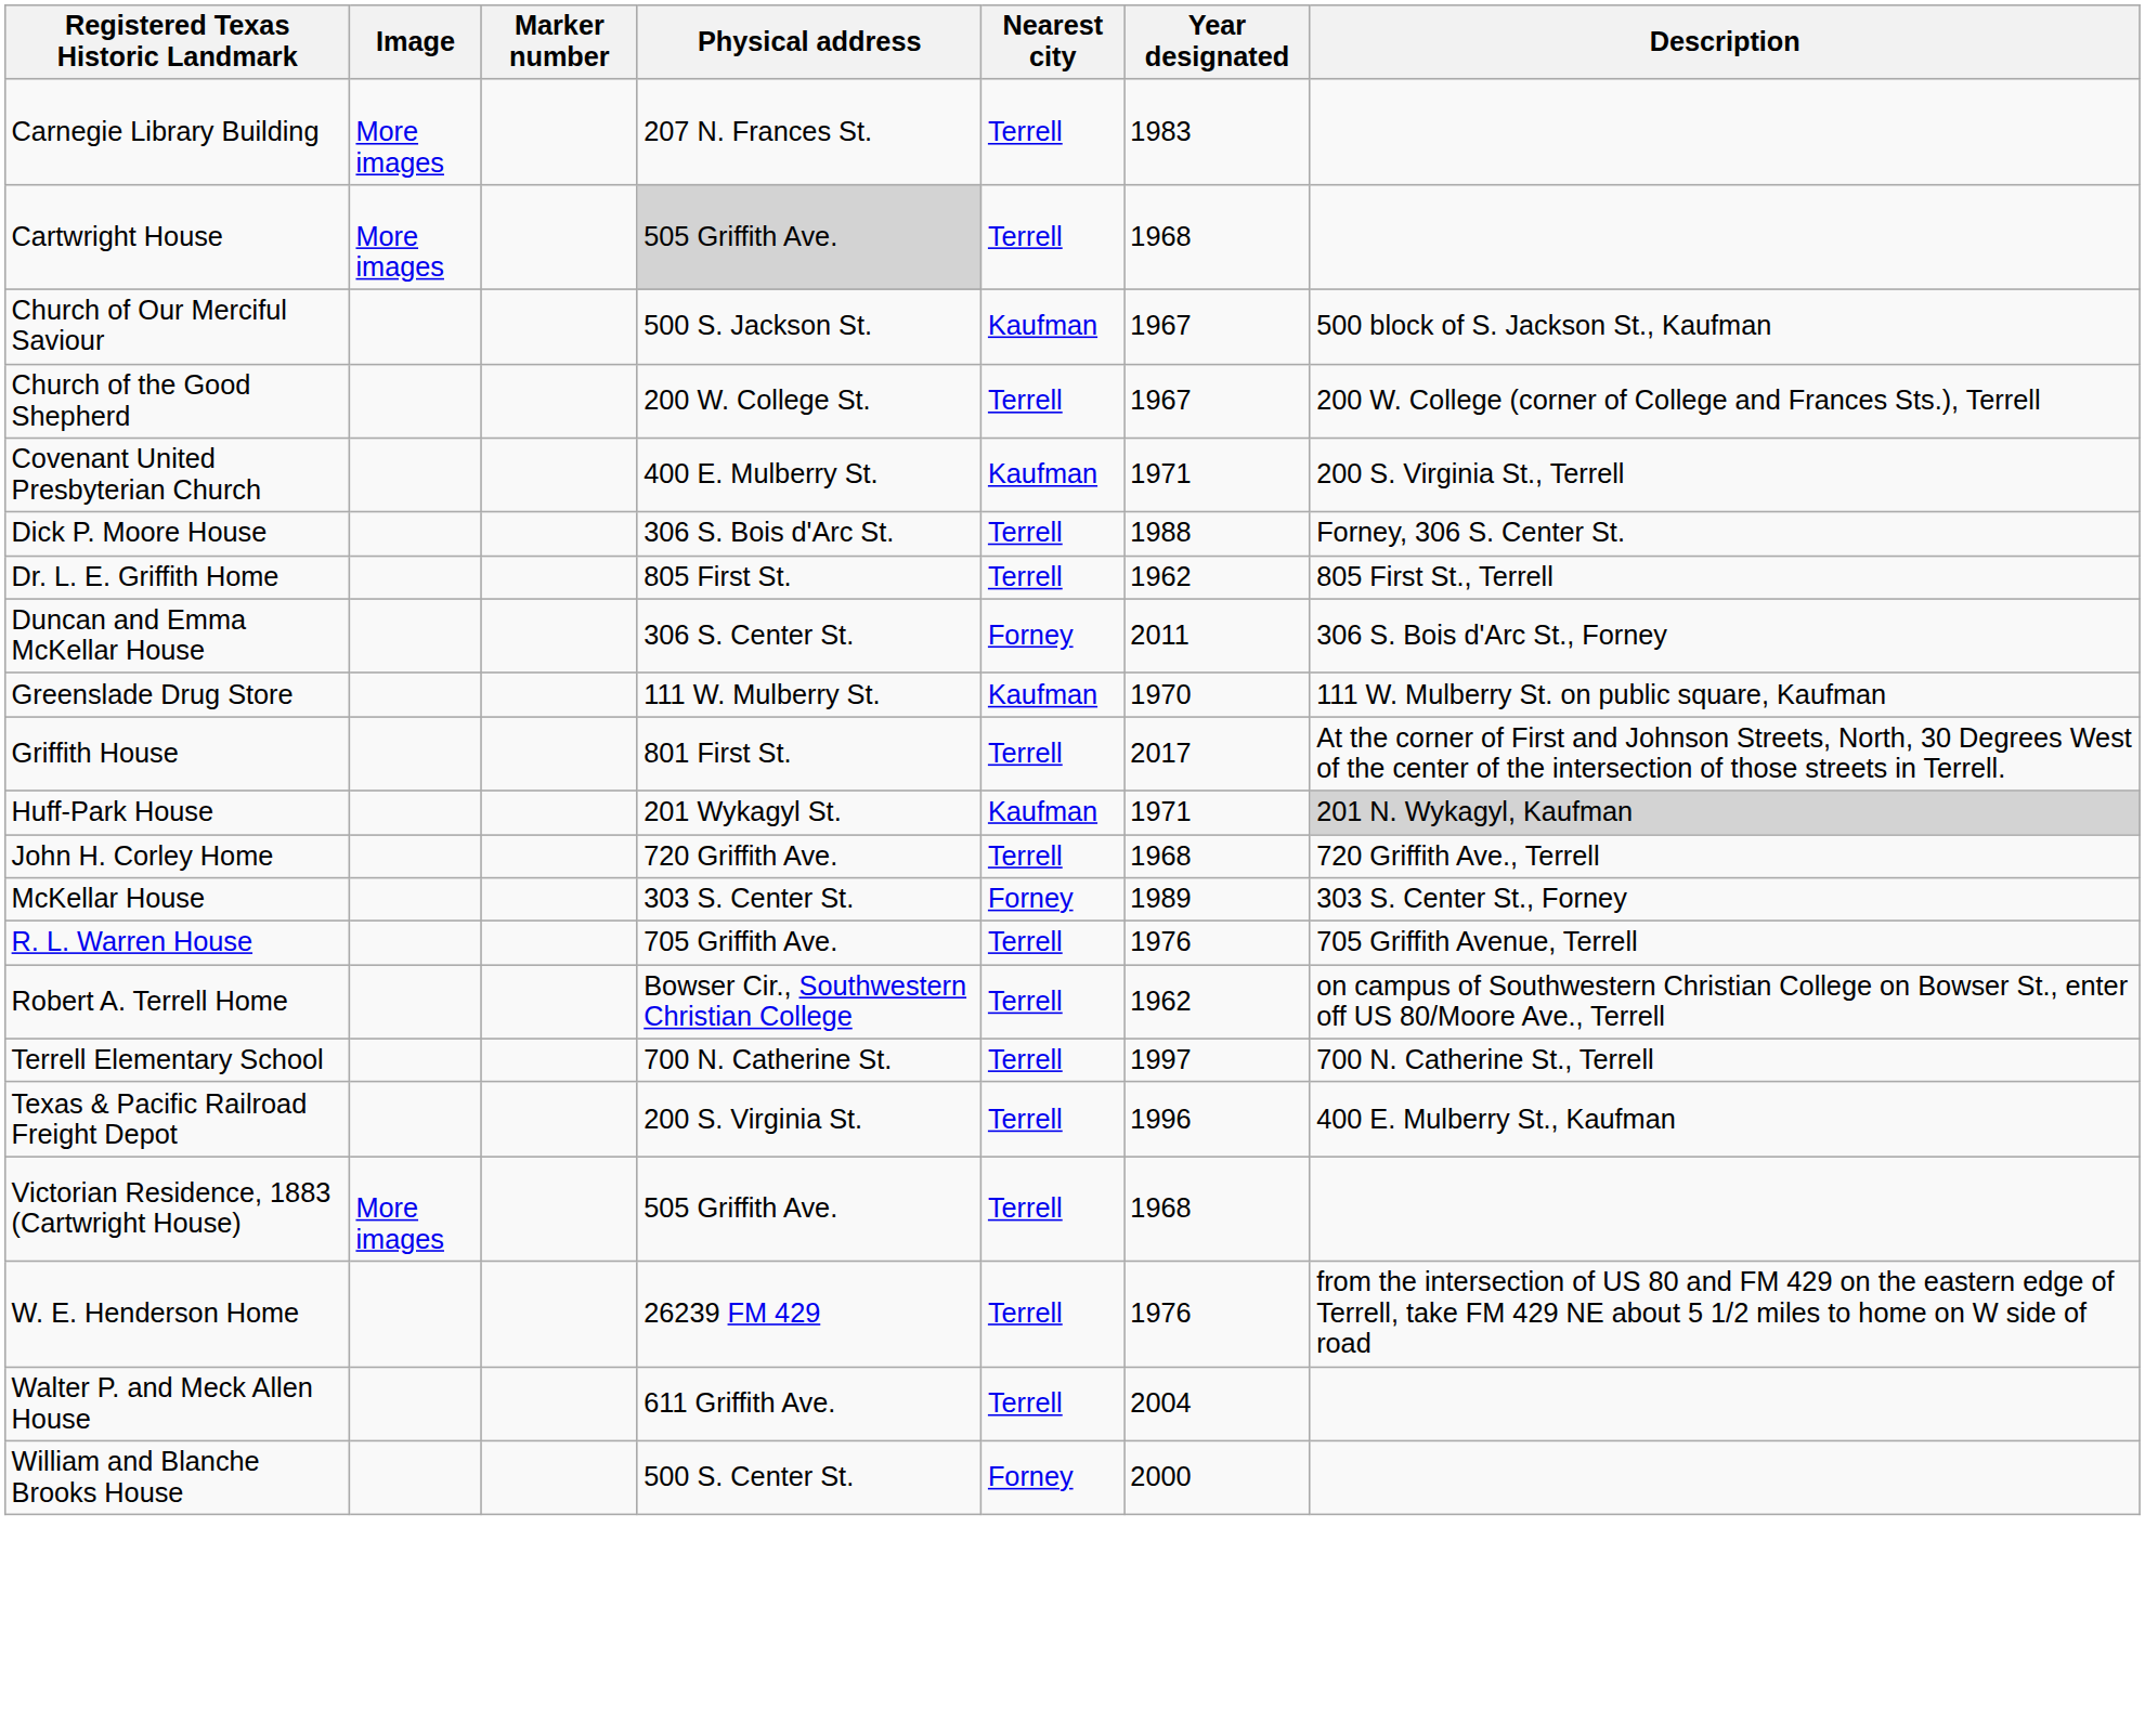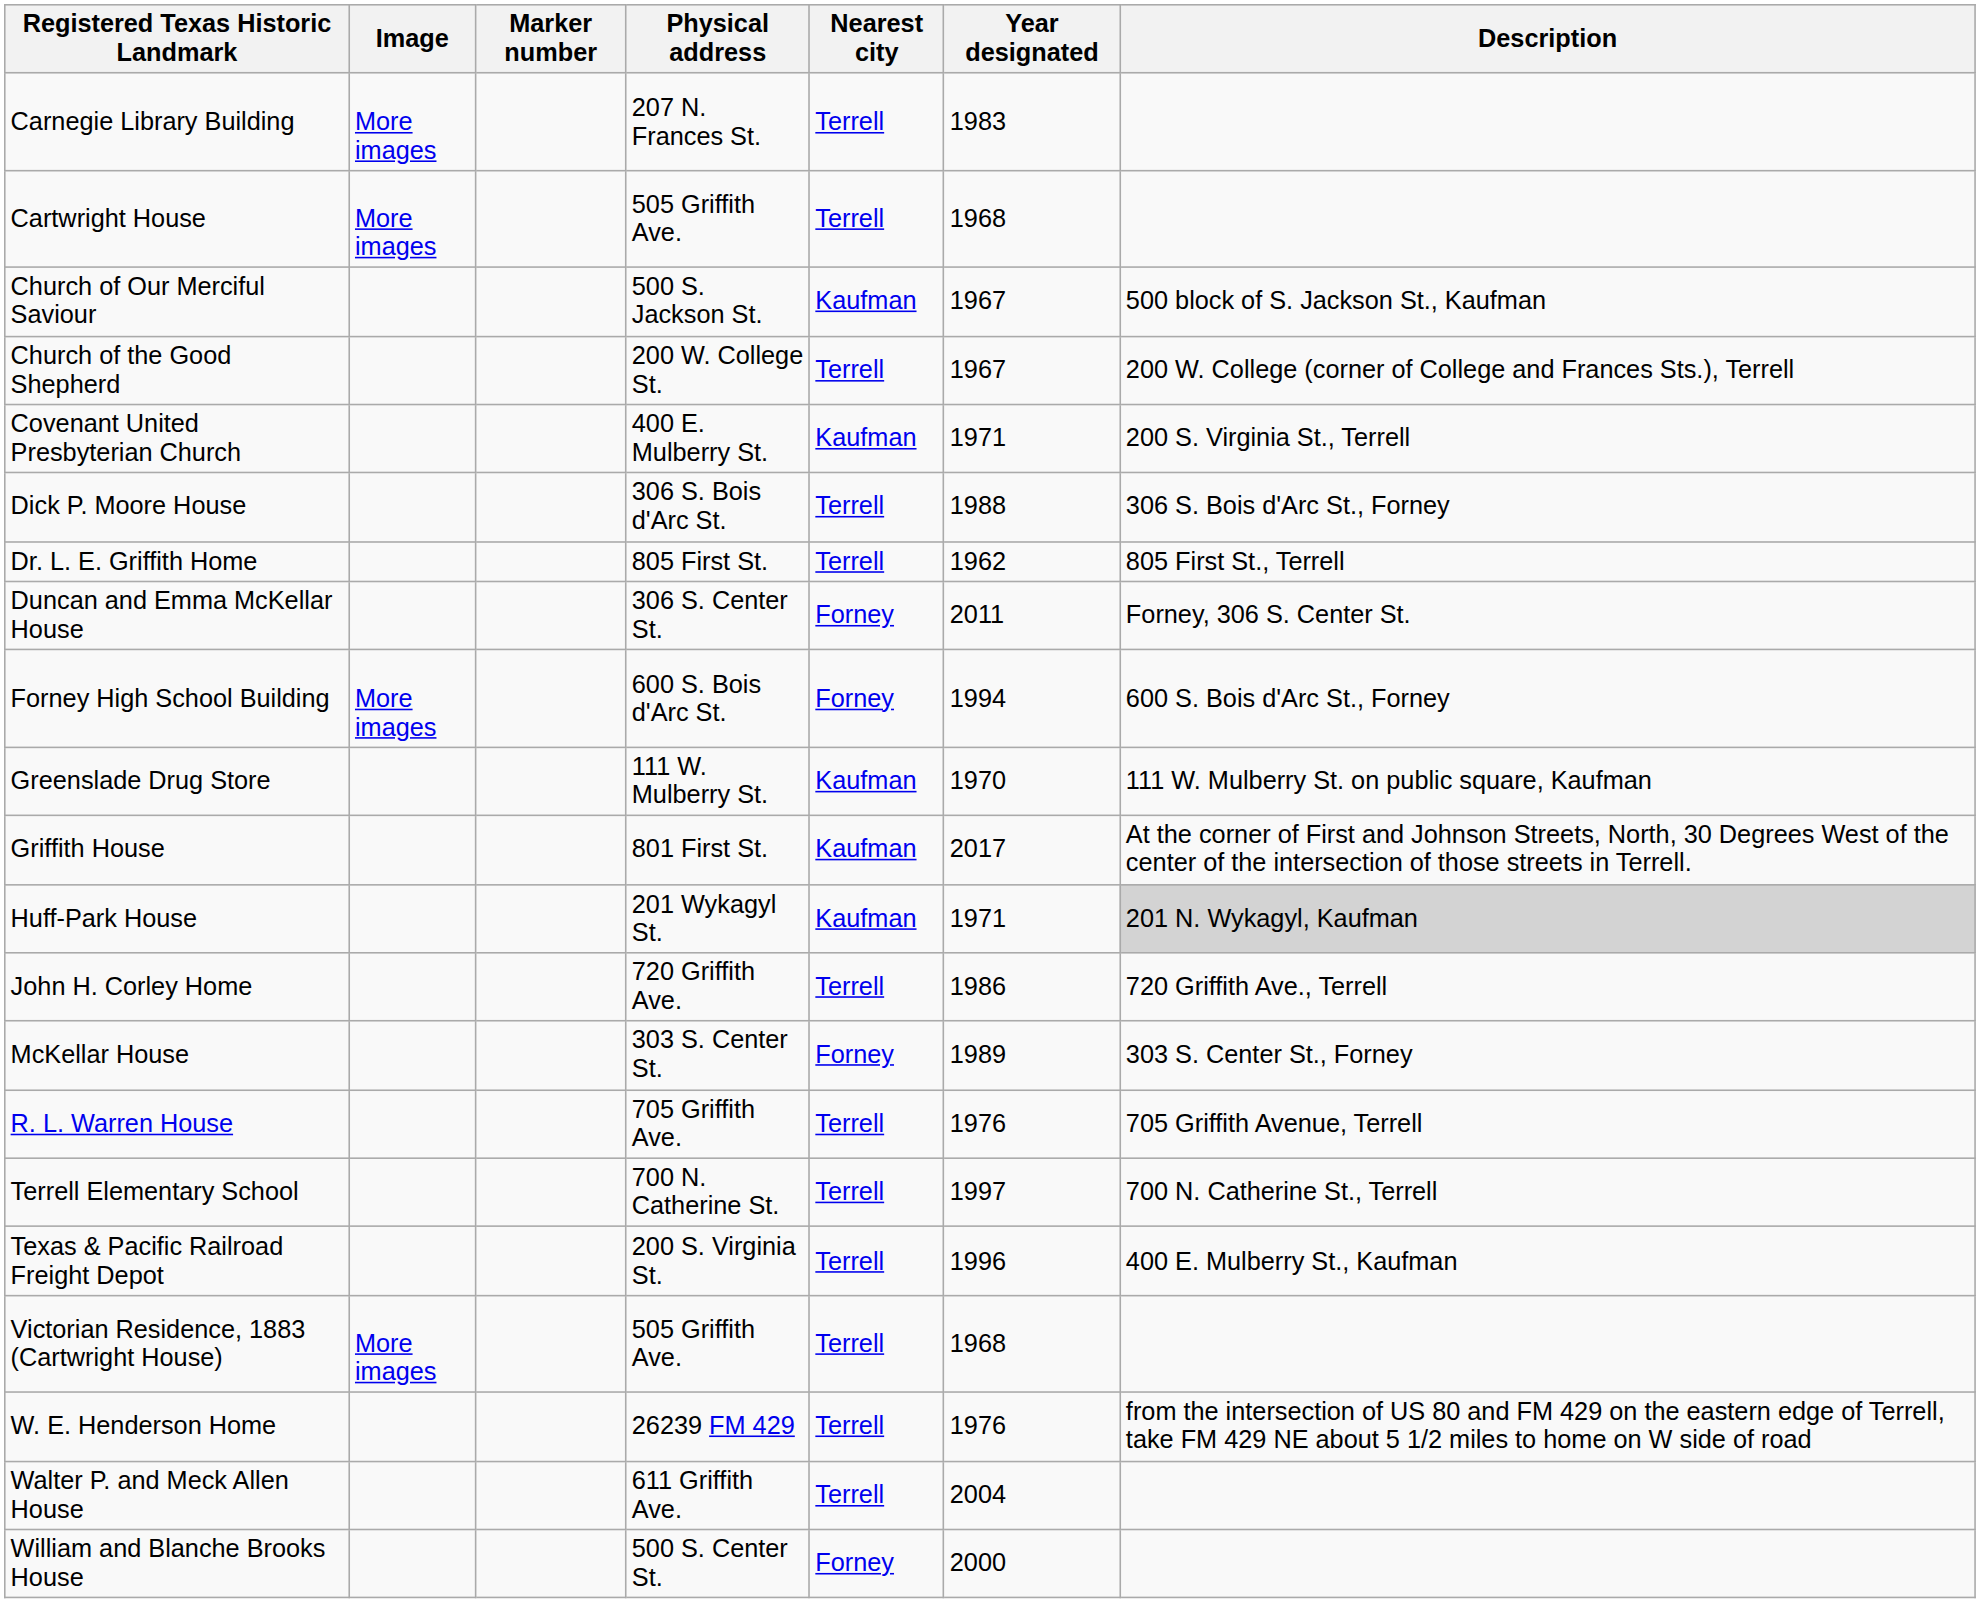 <table class="wikitable sortable">
 <tr>
 <th>Registered Texas Historic Landmark</th>
 <th>Image</th>
 <th>Marker number</th>
 <th>Physical address</th>
 <th>Nearest city</th>
 <th>Year designated</th>
 <th>Description</th>
 </tr>
 <tr>
 <td>Carnegie Library Building</td>
 <td><br> <a href='#'>More images</a></td>
 <td></td>
 <td>207 N. Frances St.<br></td>
 <td><a href='#'>Terrell</a></td>
 <td>1983</td>
 <td></td>
 </tr>
 <tr>
 <td>Cartwright House</td>
 <td><br> <a href='#'>More images</a></td>
 <td></td>
-<td style="background: lightgrey;">505 Griffith Ave.<br></td>
+<td>505 Griffith Ave.<br></td>
 <td><a href='#'>Terrell</a></td>
 <td>1968</td>
 <td></td>
 </tr>
 <tr>
 <td>Church of Our Merciful Saviour</td>
 <td></td>
 <td></td>
 <td>500 S. Jackson St.<br></td>
 <td><a href='#'>Kaufman</a></td>
 <td>1967</td>
 <td>500 block of S. Jackson St., Kaufman</td>
 </tr>
 <tr>
 <td>Church of the Good Shepherd</td>
 <td></td>
 <td></td>
 <td>200 W. College St.<br></td>
 <td><a href='#'>Terrell</a></td>
 <td>1967</td>
 <td>200 W. College (corner of College and Frances Sts.), Terrell</td>
 </tr>
 <tr>
 <td>Covenant United Presbyterian Church</td>
 <td></td>
 <td></td>
 <td>400 E. Mulberry St.<br></td>
 <td><a href='#'>Kaufman</a></td>
 <td>1971</td>
 <td>200 S. Virginia St., Terrell</td>
 </tr>
 <tr>
 <td>Dick P. Moore House</td>
 <td></td>
 <td></td>
 <td>306 S. Bois d'Arc St.<br></td>
 <td><a href='#'>Terrell</a></td>
 <td>1988</td>
-<td>Forney, 306 S. Center St.</td>
+<td>306 S. Bois d'Arc St., Forney</td>
 </tr>
 <tr>
 <td>Dr. L. E. Griffith Home</td>
 <td></td>
 <td></td>
 <td>805 First St.<br></td>
 <td><a href='#'>Terrell</a></td>
 <td>1962</td>
 <td>805 First St., Terrell</td>
 </tr>
 <tr>
 <td>Duncan and Emma McKellar House</td>
 <td></td>
 <td></td>
 <td>306 S. Center St.<br></td>
 <td><a href='#'>Forney</a></td>
 <td>2011</td>
-<td>306 S. Bois d'Arc St., Forney</td>
+<td>Forney, 306 S. Center St.</td>
+</tr>
+<tr>
+<td>Forney High School Building</td>
+<td><br> <a href='#'>More images</a></td>
+<td></td>
+<td>600 S. Bois d'Arc St.<br></td>
+<td><a href='#'>Forney</a></td>
+<td>1994</td>
+<td>600 S. Bois d'Arc St., Forney</td>
 </tr>
 <tr>
 <td>Greenslade Drug Store</td>
 <td></td>
 <td></td>
 <td>111 W. Mulberry St.<br></td>
 <td><a href='#'>Kaufman</a></td>
 <td>1970</td>
 <td>111 W. Mulberry St. on public square, Kaufman</td>
 </tr>
 <tr>
 <td>Griffith House</td>
 <td></td>
 <td></td>
 <td>801 First St.<br></td>
-<td><a href='#'>Terrell</a></td>
+<td><a href='#'>Kaufman</a></td>
 <td>2017</td>
 <td>At the corner of First and Johnson Streets, North, 30 Degrees West of the center of the intersection of those streets in Terrell.</td>
 </tr>
 <tr>
 <td>Huff-Park House</td>
 <td></td>
 <td></td>
 <td>201 Wykagyl St.<br></td>
 <td><a href='#'>Kaufman</a></td>
 <td>1971</td>
 <td style="background: lightgrey;">201 N. Wykagyl, Kaufman</td>
 </tr>
 <tr>
 <td>John H. Corley Home</td>
 <td></td>
 <td></td>
 <td>720 Griffith Ave.<br></td>
 <td><a href='#'>Terrell</a></td>
-<td>1968</td>
+<td>1986</td>
 <td>720 Griffith Ave., Terrell</td>
 </tr>
 <tr>
 <td>McKellar House</td>
 <td></td>
 <td></td>
 <td>303 S. Center St.<br></td>
 <td><a href='#'>Forney</a></td>
 <td>1989</td>
 <td>303 S. Center St., Forney</td>
 </tr>
 <tr>
 <td><a href='#'>R. L. Warren House</a></td>
 <td></td>
 <td></td>
 <td>705 Griffith Ave.<br></td>
 <td><a href='#'>Terrell</a></td>
 <td>1976</td>
 <td>705 Griffith Avenue, Terrell</td>
-</tr>
-<tr>
-<td>Robert A. Terrell Home</td>
-<td></td>
-<td></td>
-<td>Bowser Cir., <a href='#'>Southwestern Christian College</a><br></td>
-<td><a href='#'>Terrell</a></td>
-<td>1962</td>
-<td>on campus of Southwestern Christian College on Bowser St., enter off US 80/Moore Ave., Terrell</td>
 </tr>
 <tr>
 <td>Terrell Elementary School</td>
 <td></td>
 <td></td>
 <td>700 N. Catherine St.<br></td>
 <td><a href='#'>Terrell</a></td>
 <td>1997</td>
 <td>700 N. Catherine St., Terrell</td>
 </tr>
 <tr>
 <td>Texas & Pacific Railroad Freight Depot</td>
 <td></td>
 <td></td>
 <td>200 S. Virginia St.<br></td>
 <td><a href='#'>Terrell</a></td>
 <td>1996</td>
 <td>400 E. Mulberry St., Kaufman</td>
 </tr>
 <tr>
 <td>Victorian Residence, 1883 (Cartwright House)</td>
 <td><br> <a href='#'>More images</a></td>
 <td></td>
 <td>505 Griffith Ave.<br></td>
 <td><a href='#'>Terrell</a></td>
 <td>1968</td>
 <td></td>
 </tr>
 <tr>
 <td>W. E. Henderson Home</td>
 <td></td>
 <td></td>
 <td>26239 <a href='#'>FM 429</a><br></td>
 <td><a href='#'>Terrell</a></td>
 <td>1976</td>
 <td>from the intersection of US 80 and FM 429 on the eastern edge of Terrell, take FM 429 NE about 5 1/2 miles to home on W side of road</td>
 </tr>
 <tr>
 <td>Walter P. and Meck Allen House</td>
 <td></td>
 <td></td>
 <td>611 Griffith Ave.<br></td>
 <td><a href='#'>Terrell</a></td>
 <td>2004</td>
 <td></td>
 </tr>
 <tr>
 <td>William and Blanche Brooks House</td>
 <td></td>
 <td></td>
 <td>500 S. Center St.<br></td>
 <td><a href='#'>Forney</a></td>
 <td>2000</td>
 <td></td>
 </tr>
 </table>
